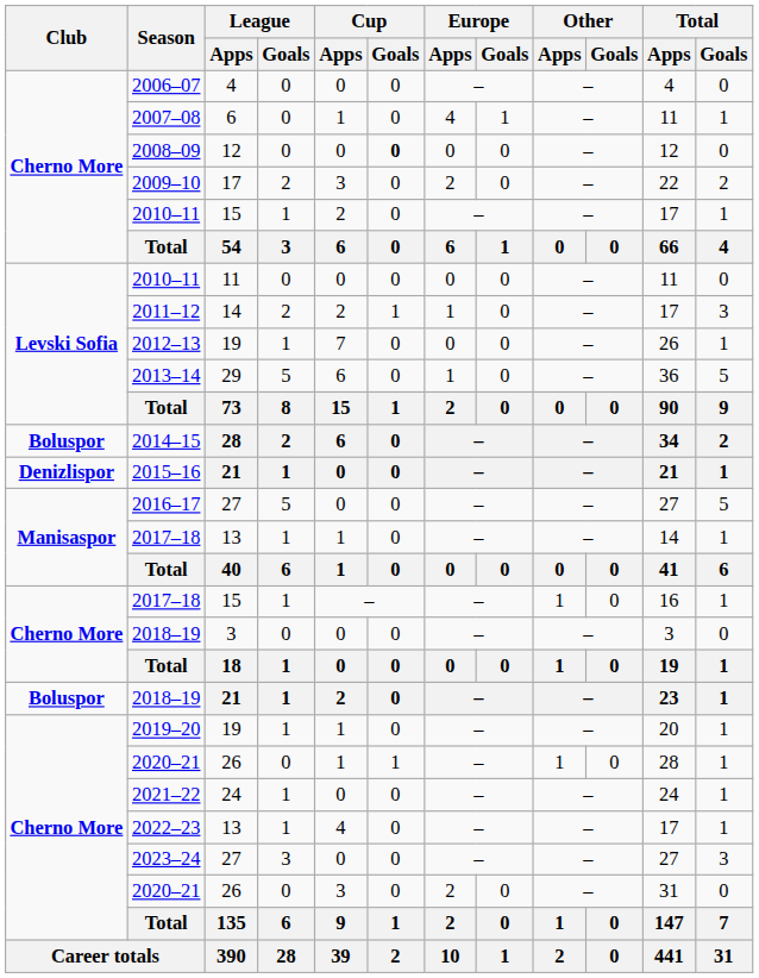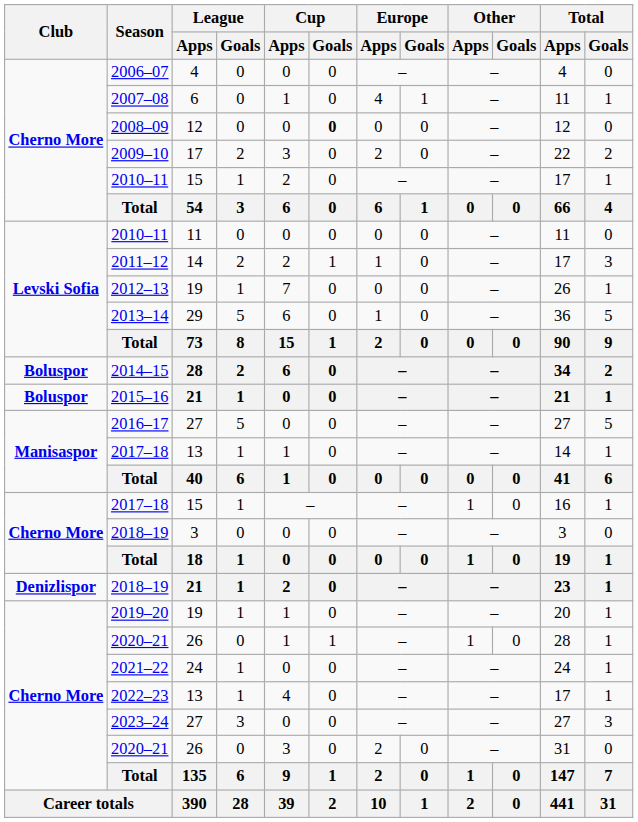 <table class="wikitable" style="font-size:90%; text-align: center;">
 <tr>
 <th rowspan="2">Club</th>
 <th rowspan="2">Season</th>
 <th colspan="2">League</th>
 <th colspan="2">Cup</th>
 <th colspan="2">Europe</th>
 <th colspan="2">Other</th>
 <th colspan="2">Total</th>
 </tr>
 <tr>
 <th>Apps</th>
 <th>Goals</th>
 <th>Apps</th>
 <th>Goals</th>
 <th>Apps</th>
 <th>Goals</th>
 <th>Apps</th>
 <th>Goals</th>
 <th>Apps</th>
 <th>Goals</th>
 </tr>
 <tr>
 <td rowspan="6" valign="center"><strong><a href='#'>Cherno More</a></strong></td>
 <td><a href='#'>2006–07</a></td>
 <td>4</td>
 <td>0</td>
 <td>0</td>
 <td>0</td>
 <td colspan="2">–</td>
 <td colspan="2">–</td>
 <td>4</td>
 <td>0</td>
 </tr>
 <tr>
 <td><a href='#'>2007–08</a></td>
 <td>6</td>
 <td>0</td>
 <td>1</td>
 <td>0</td>
 <td>4</td>
 <td>1</td>
 <td colspan="2">–</td>
 <td>11</td>
 <td>1</td>
 </tr>
 <tr>
 <td><a href='#'>2008–09</a></td>
 <td>12</td>
 <td>0</td>
 <td>0</td>
 <td><strong>0</strong></td>
 <td>0</td>
 <td>0</td>
 <td colspan="2">–</td>
 <td>12</td>
 <td>0</td>
 </tr>
 <tr>
 <td><a href='#'>2009–10</a></td>
 <td>17</td>
 <td>2</td>
 <td>3</td>
 <td>0</td>
 <td>2</td>
 <td>0</td>
 <td colspan="2">–</td>
 <td>22</td>
 <td>2</td>
 </tr>
 <tr>
 <td><a href='#'>2010–11</a></td>
 <td>15</td>
 <td>1</td>
 <td>2</td>
 <td>0</td>
 <td colspan="2">–</td>
 <td colspan="2">–</td>
 <td>17</td>
 <td>1</td>
 </tr>
 <tr>
 <th colspan=1>Total</th>
 <th>54</th>
 <th>3</th>
 <th>6</th>
 <th>0</th>
 <th>6</th>
 <th>1</th>
 <th>0</th>
 <th>0</th>
 <th>66</th>
 <th>4</th>
 </tr>
 <tr>
 <td rowspan="5" valign="center"><strong><a href='#'>Levski Sofia</a></strong></td>
 <td><a href='#'>2010–11</a></td>
 <td>11</td>
 <td>0</td>
 <td>0</td>
 <td>0</td>
 <td>0</td>
 <td>0</td>
 <td colspan="2">–</td>
 <td>11</td>
 <td>0</td>
 </tr>
 <tr>
 <td><a href='#'>2011–12</a></td>
 <td>14</td>
 <td>2</td>
 <td>2</td>
 <td>1</td>
 <td>1</td>
 <td>0</td>
 <td colspan="2">–</td>
 <td>17</td>
 <td>3</td>
 </tr>
 <tr>
 <td><a href='#'>2012–13</a></td>
 <td>19</td>
 <td>1</td>
 <td>7</td>
 <td>0</td>
 <td>0</td>
 <td>0</td>
 <td colspan="2">–</td>
 <td>26</td>
 <td>1</td>
 </tr>
 <tr>
 <td><a href='#'>2013–14</a></td>
 <td>29</td>
 <td>5</td>
 <td>6</td>
 <td>0</td>
 <td>1</td>
 <td>0</td>
 <td colspan="2">–</td>
 <td>36</td>
 <td>5</td>
 </tr>
 <tr>
 <th colspan=1>Total</th>
 <th>73</th>
 <th>8</th>
 <th>15</th>
 <th>1</th>
 <th>2</th>
 <th>0</th>
 <th>0</th>
 <th>0</th>
 <th>90</th>
 <th>9</th>
 </tr>
 <tr>
 <td rowspan="1" valign=center><strong><a href='#'>Boluspor</a></strong></td>
 <td><a href='#'>2014–15</a></td>
 <th>28</th>
 <th>2</th>
 <th>6</th>
 <th>0</th>
 <th colspan="2">–</th>
 <th colspan="2">–</th>
 <th>34</th>
 <th>2</th>
 </tr>
 <tr>
-<td rowspan="1" valign=center><strong><a href='#'>Denizlispor</a></strong></td>
+<td rowspan="1" valign=center><strong><a href='#'>Boluspor</a></strong></td>
 <td><a href='#'>2015–16</a></td>
 <th>21</th>
 <th>1</th>
 <th>0</th>
 <th>0</th>
 <th colspan="2">–</th>
 <th colspan="2">–</th>
 <th>21</th>
 <th>1</th>
 </tr>
 <tr>
 <td rowspan="3" valign=center><strong><a href='#'>Manisaspor</a></strong></td>
 <td><a href='#'>2016–17</a></td>
 <td>27</td>
 <td>5</td>
 <td>0</td>
 <td>0</td>
 <td colspan="2">–</td>
 <td colspan="2">–</td>
 <td>27</td>
 <td>5</td>
 </tr>
 <tr>
 <td><a href='#'>2017–18</a></td>
 <td>13</td>
 <td>1</td>
 <td>1</td>
 <td>0</td>
 <td colspan="2">–</td>
 <td colspan="2">–</td>
 <td>14</td>
 <td>1</td>
 </tr>
 <tr>
 <th colspan=1>Total</th>
 <th>40</th>
 <th>6</th>
 <th>1</th>
 <th>0</th>
 <th>0</th>
 <th>0</th>
 <th>0</th>
 <th>0</th>
 <th>41</th>
 <th>6</th>
 </tr>
 <tr>
 <td rowspan="3" valign=center><strong><a href='#'>Cherno More</a></strong></td>
 <td><a href='#'>2017–18</a></td>
 <td>15</td>
 <td>1</td>
 <td colspan="2">–</td>
 <td colspan="2">–</td>
 <td>1</td>
 <td>0</td>
 <td>16</td>
 <td>1</td>
 </tr>
 <tr>
 <td><a href='#'>2018–19</a></td>
 <td>3</td>
 <td>0</td>
 <td>0</td>
 <td>0</td>
 <td colspan="2">–</td>
 <td colspan="2">–</td>
 <td>3</td>
 <td>0</td>
 </tr>
 <tr>
 <th colspan=1>Total</th>
 <th>18</th>
 <th>1</th>
 <th>0</th>
 <th>0</th>
 <th>0</th>
 <th>0</th>
 <th>1</th>
 <th>0</th>
 <th>19</th>
 <th>1</th>
 </tr>
 <tr>
-<td rowspan="1" valign=center><strong><a href='#'>Boluspor</a></strong></td>
+<td rowspan="1" valign=center><strong><a href='#'>Denizlispor</a></strong></td>
 <td><a href='#'>2018–19</a></td>
 <th>21</th>
 <th>1</th>
 <th>2</th>
 <th>0</th>
 <th colspan="2">–</th>
 <th colspan="2">–</th>
 <th>23</th>
 <th>1</th>
 </tr>
 <tr>
 <td rowspan="7" valign=center><strong><a href='#'>Cherno More</a></strong></td>
 <td><a href='#'>2019–20</a></td>
 <td>19</td>
 <td>1</td>
 <td>1</td>
 <td>0</td>
 <td colspan="2">–</td>
 <td colspan="2">–</td>
 <td>20</td>
 <td>1</td>
 </tr>
 <tr>
 <td><a href='#'>2020–21</a></td>
 <td>26</td>
 <td>0</td>
 <td>1</td>
 <td>1</td>
 <td colspan="2">–</td>
 <td>1</td>
 <td>0</td>
 <td>28</td>
 <td>1</td>
 </tr>
 <tr>
 <td><a href='#'>2021–22</a></td>
 <td>24</td>
 <td>1</td>
 <td>0</td>
 <td>0</td>
 <td colspan="2">–</td>
 <td colspan="2">–</td>
 <td>24</td>
 <td>1</td>
 </tr>
 <tr>
 <td><a href='#'>2022–23</a></td>
 <td>13</td>
 <td>1</td>
 <td>4</td>
 <td>0</td>
 <td colspan="2">–</td>
 <td colspan="2">–</td>
 <td>17</td>
 <td>1</td>
 </tr>
 <tr>
 <td><a href='#'>2023–24</a></td>
 <td>27</td>
 <td>3</td>
 <td>0</td>
 <td>0</td>
 <td colspan="2">–</td>
 <td colspan="2">–</td>
 <td>27</td>
 <td>3</td>
 </tr>
 <tr>
 <td><a href='#'>2020–21</a></td>
 <td>26</td>
 <td>0</td>
 <td>3</td>
 <td>0</td>
 <td>2</td>
 <td>0</td>
 <td colspan="2">–</td>
 <td>31</td>
 <td>0</td>
 </tr>
 <tr>
 <th colspan=1>Total</th>
 <th>135</th>
 <th>6</th>
 <th>9</th>
 <th>1</th>
 <th>2</th>
 <th>0</th>
 <th>1</th>
 <th>0</th>
 <th>147</th>
 <th>7</th>
 </tr>
 <tr>
 <th colspan="2">Career totals</th>
 <th>390</th>
 <th>28</th>
 <th>39</th>
 <th>2</th>
 <th>10</th>
 <th>1</th>
 <th>2</th>
 <th>0</th>
 <th>441</th>
 <th>31</th>
 </tr>
 </table>
